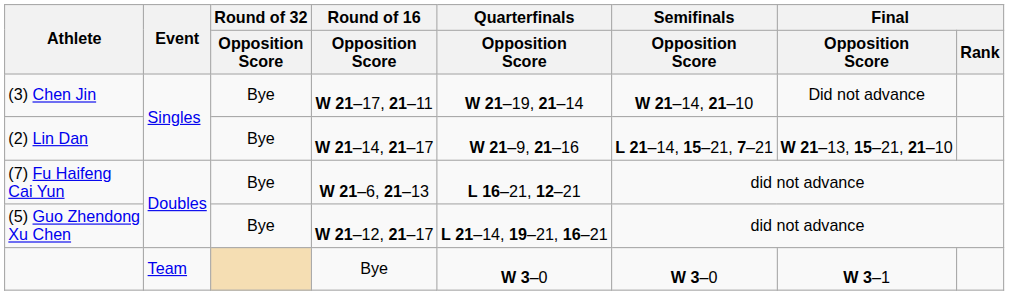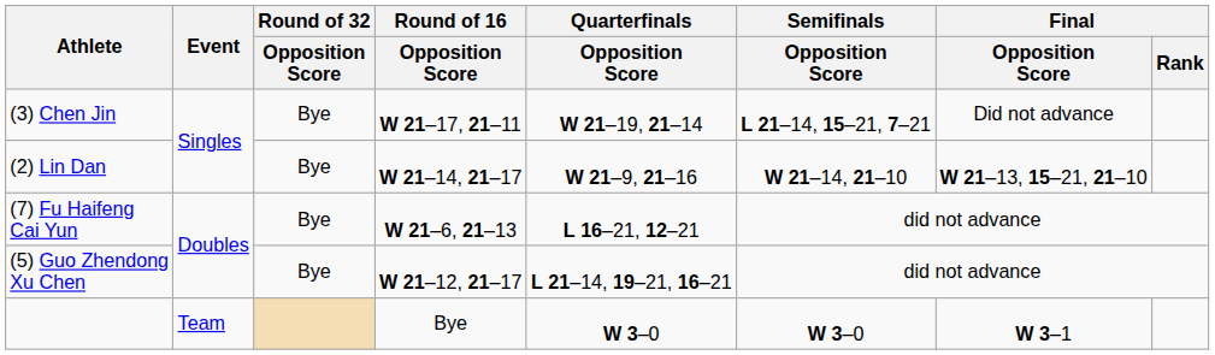 <table class=wikitable style="font-size:90%">
 <tr>
 <th rowspan=2>Athlete</th>
 <th rowspan=2>Event</th>
 <th>Round of 32</th>
 <th>Round of 16</th>
 <th>Quarterfinals</th>
 <th>Semifinals</th>
 <th colspan=2>Final</th>
 </tr>
 <tr>
 <th>Opposition<br>Score</th>
 <th>Opposition<br>Score</th>
 <th>Opposition<br>Score</th>
 <th>Opposition<br>Score</th>
 <th>Opposition<br>Score</th>
 <th>Rank</th>
 </tr>
 <tr>
 <td>(3) <a href='#'>Chen Jin</a></td>
 <td rowspan=2><a href='#'>Singles</a></td>
 <td align=center>Bye</td>
 <td align=center><br><strong>W</strong> <strong>21</strong>–17, <strong>21</strong>–11</td>
 <td align=center><br><strong>W</strong> <strong>21</strong>–19, <strong>21</strong>–14</td>
-<td align=center><br><strong>W</strong> <strong>21</strong>–14, <strong>21</strong>–10</td>
+<td align=center><br><strong>L</strong> <strong>21</strong>–14, <strong>15</strong>–21, <strong>7</strong>–21</td>
 <td align=center>Did not advance</td>
 <td align=center></td>
 </tr>
 <tr>
 <td>(2) <a href='#'>Lin Dan</a></td>
 <td align=center>Bye</td>
 <td align=center><br><strong>W</strong> <strong>21</strong>–14, <strong>21</strong>–17</td>
 <td align=center><br><strong>W</strong> <strong>21</strong>–9, <strong>21</strong>–16</td>
-<td align=center><br><strong>L</strong> <strong>21</strong>–14, <strong>15</strong>–21, <strong>7</strong>–21</td>
+<td align=center><br><strong>W</strong> <strong>21</strong>–14, <strong>21</strong>–10</td>
 <td align=center><br><strong>W</strong> <strong>21</strong>–13, <strong>15</strong>–21, <strong>21</strong>–10</td>
 <td align=center></td>
 </tr>
 <tr>
 <td>(7) <a href='#'>Fu Haifeng</a> <br> <a href='#'>Cai Yun</a></td>
 <td rowspan=2><a href='#'>Doubles</a></td>
 <td align=center>Bye</td>
 <td align=center><br><strong>W</strong> <strong>21</strong>–6, <strong>21</strong>–13</td>
 <td align=center><br><strong>L</strong> <strong>16</strong>–21, <strong>12</strong>–21</td>
 <td style="text-align:center;" colspan="3">did not advance</td>
 </tr>
 <tr>
 <td>(5) <a href='#'>Guo Zhendong</a> <br><a href='#'>Xu Chen</a></td>
 <td align=center>Bye</td>
 <td align=center><br><strong>W</strong> <strong>21</strong>–12, <strong>21</strong>–17</td>
 <td align=center><br><strong>L</strong> <strong>21</strong>–14, <strong>19</strong>–21, <strong>16</strong>–21</td>
 <td style="text-align:center;" colspan="3">did not advance</td>
 </tr>
 <tr>
 <td></td>
 <td><a href='#'>Team</a></td>
 <td style="background:wheat;"></td>
 <td align=center>Bye</td>
 <td align=center><br><strong>W</strong> <strong>3</strong>–0</td>
 <td align=center><br><strong>W</strong> <strong>3</strong>–0</td>
 <td align=center><br><strong>W</strong> <strong>3</strong>–1</td>
 <td align=center></td>
 </tr>
 </table>
